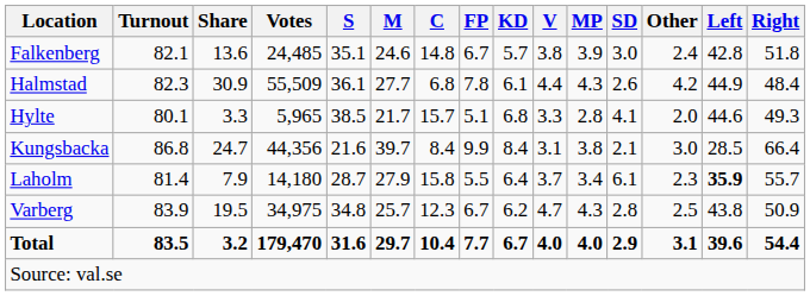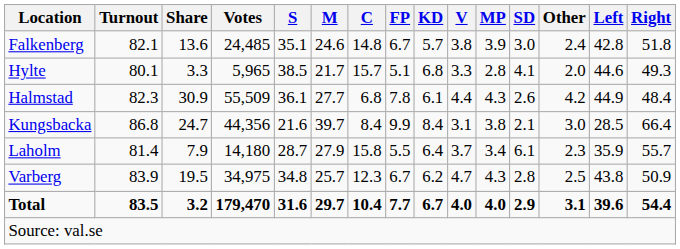 <table class="wikitable sortable" style=text-align:right>
 <tr>
 <th>Location</th>
 <th>Turnout</th>
 <th>Share</th>
 <th>Votes</th>
 <th><a href='#'>S</a></th>
 <th><a href='#'>M</a></th>
 <th><a href='#'>C</a></th>
 <th><a href='#'>FP</a></th>
 <th><a href='#'>KD</a></th>
 <th><a href='#'>V</a></th>
 <th><a href='#'>MP</a></th>
 <th><a href='#'>SD</a></th>
 <th>Other</th>
 <th><a href='#'>Left</a></th>
 <th><a href='#'>Right</a></th>
 </tr>
 <tr>
 <td align=left><a href='#'>Falkenberg</a></td>
 <td>82.1</td>
 <td>13.6</td>
 <td>24,485</td>
 <td>35.1</td>
 <td>24.6</td>
 <td>14.8</td>
 <td>6.7</td>
 <td>5.7</td>
 <td>3.8</td>
 <td>3.9</td>
 <td>3.0</td>
 <td>2.4</td>
 <td>42.8</td>
 <td>51.8</td>
 </tr>
 <tr>
+<td align=left><a href='#'>Hylte</a></td>
+<td>80.1</td>
+<td>3.3</td>
+<td>5,965</td>
+<td>38.5</td>
+<td>21.7</td>
+<td>15.7</td>
+<td>5.1</td>
+<td>6.8</td>
+<td>3.3</td>
+<td>2.8</td>
+<td>4.1</td>
+<td>2.0</td>
+<td>44.6</td>
+<td>49.3</td>
+</tr>
+<tr>
 <td align=left><a href='#'>Halmstad</a></td>
 <td>82.3</td>
 <td>30.9</td>
 <td>55,509</td>
 <td>36.1</td>
 <td>27.7</td>
 <td>6.8</td>
 <td>7.8</td>
 <td>6.1</td>
 <td>4.4</td>
 <td>4.3</td>
 <td>2.6</td>
 <td>4.2</td>
 <td>44.9</td>
 <td>48.4</td>
-</tr>
-<tr>
-<td align=left><a href='#'>Hylte</a></td>
-<td>80.1</td>
-<td>3.3</td>
-<td>5,965</td>
-<td>38.5</td>
-<td>21.7</td>
-<td>15.7</td>
-<td>5.1</td>
-<td>6.8</td>
-<td>3.3</td>
-<td>2.8</td>
-<td>4.1</td>
-<td>2.0</td>
-<td>44.6</td>
-<td>49.3</td>
 </tr>
 <tr>
 <td align=left><a href='#'>Kungsbacka</a></td>
 <td>86.8</td>
 <td>24.7</td>
 <td>44,356</td>
 <td>21.6</td>
 <td>39.7</td>
 <td>8.4</td>
 <td>9.9</td>
 <td>8.4</td>
 <td>3.1</td>
 <td>3.8</td>
 <td>2.1</td>
 <td>3.0</td>
 <td>28.5</td>
 <td>66.4</td>
 </tr>
 <tr>
 <td align=left><a href='#'>Laholm</a></td>
 <td>81.4</td>
 <td>7.9</td>
 <td>14,180</td>
 <td>28.7</td>
 <td>27.9</td>
 <td>15.8</td>
 <td>5.5</td>
 <td>6.4</td>
 <td>3.7</td>
 <td>3.4</td>
 <td>6.1</td>
 <td>2.3</td>
-<td><strong>35.9</strong></td>
+<td>35.9</td>
 <td>55.7</td>
 </tr>
 <tr>
 <td align=left><a href='#'>Varberg</a></td>
 <td>83.9</td>
 <td>19.5</td>
 <td>34,975</td>
 <td>34.8</td>
 <td>25.7</td>
 <td>12.3</td>
 <td>6.7</td>
 <td>6.2</td>
 <td>4.7</td>
 <td>4.3</td>
 <td>2.8</td>
 <td>2.5</td>
 <td>43.8</td>
 <td>50.9</td>
 </tr>
 <tr>
 <td align=left><strong>Total</strong></td>
 <td><strong>83.5</strong></td>
 <td><strong>3.2</strong></td>
 <td><strong>179,470</strong></td>
 <td><strong>31.6</strong></td>
 <td><strong>29.7</strong></td>
 <td><strong>10.4</strong></td>
 <td><strong>7.7</strong></td>
 <td><strong>6.7</strong></td>
 <td><strong>4.0</strong></td>
 <td><strong>4.0</strong></td>
 <td><strong>2.9</strong></td>
 <td><strong>3.1</strong></td>
 <td><strong>39.6</strong></td>
 <td><strong>54.4</strong></td>
 </tr>
 <tr>
 <td align=left colspan=15>Source: val.se </td>
 </tr>
 </table>
